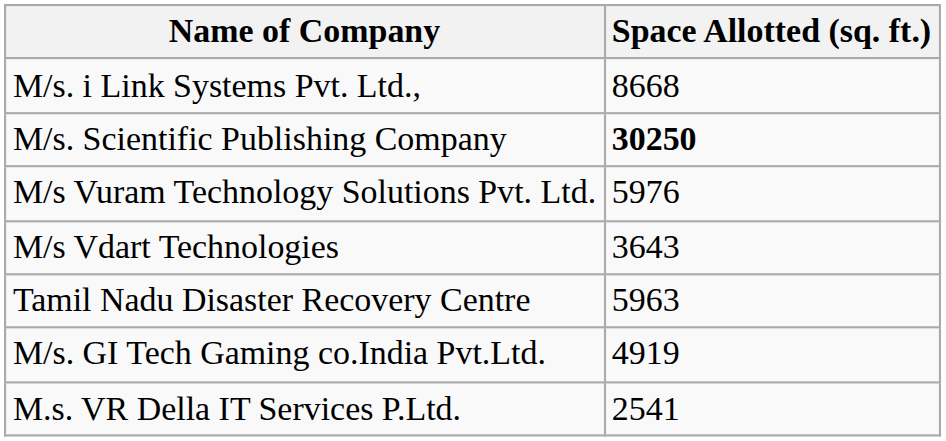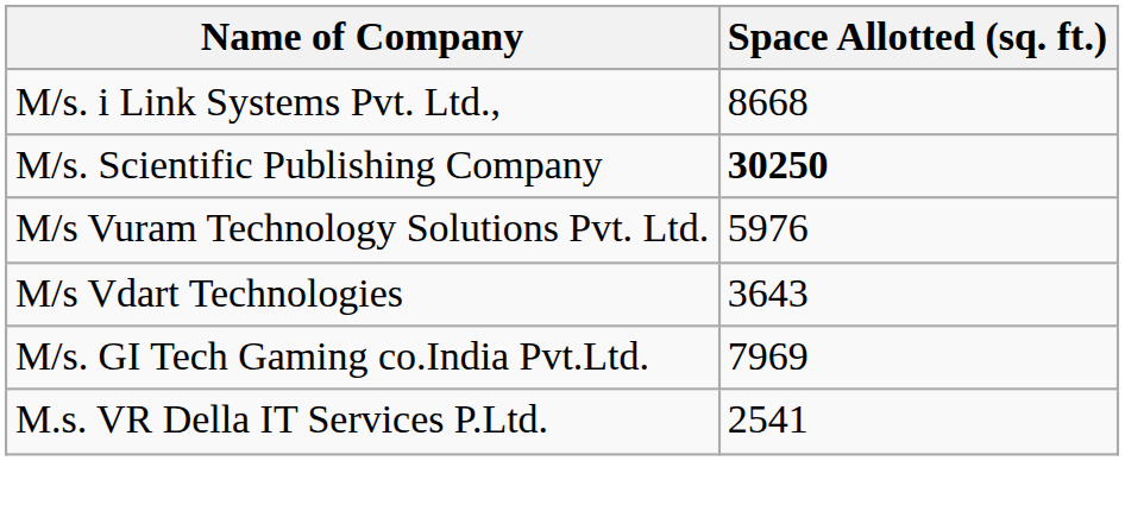 <table class="wikitable">
 <tr>
 <th>Name of Company</th>
 <th>Space Allotted (sq. ft.)</th>
 </tr>
 <tr>
 <td>M/s. i Link Systems Pvt. Ltd.,</td>
 <td>8668</td>
 </tr>
 <tr>
 <td>M/s. Scientific Publishing Company</td>
 <td><strong>30250</strong></td>
 </tr>
 <tr>
 <td>M/s Vuram Technology Solutions Pvt. Ltd.</td>
 <td>5976</td>
 </tr>
 <tr>
 <td>M/s Vdart Technologies</td>
 <td>3643</td>
 </tr>
 <tr>
-<td>Tamil Nadu Disaster Recovery Centre</td>
-<td>5963</td>
-</tr>
-<tr>
 <td>M/s. GI Tech Gaming co.India Pvt.Ltd.</td>
-<td>4919</td>
+<td>7969</td>
 </tr>
 <tr>
 <td>M.s. VR Della IT Services P.Ltd.</td>
 <td>2541</td>
 </tr>
 </table>
